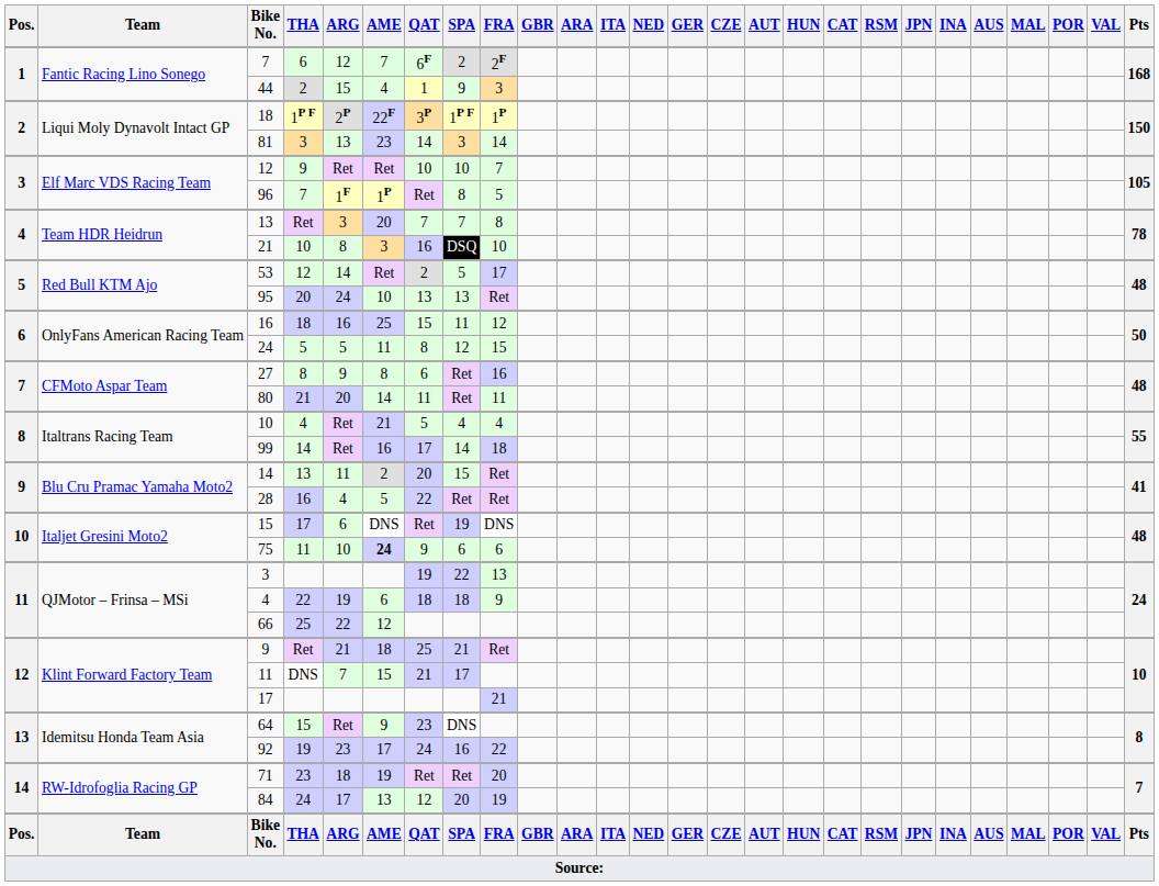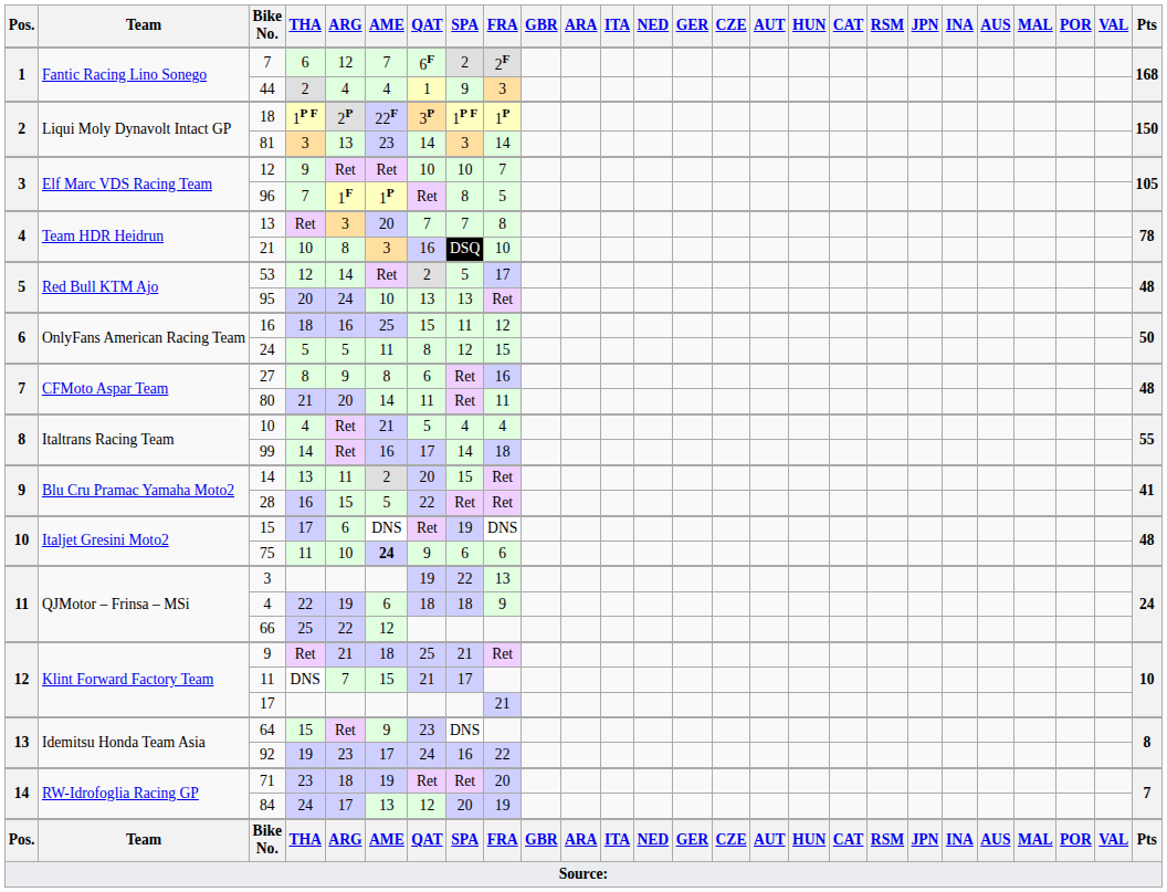 <table class="wikitable" style="font-size:85%; text-align:center;">
 <tr>
 <th>Pos.</th>
 <th>Team</th>
 <th>Bike<br>No.</th>
 <th><a href='#'>THA</a><br></th>
 <th><a href='#'>ARG</a><br></th>
 <th><a href='#'>AME</a><br></th>
 <th><a href='#'>QAT</a><br></th>
 <th><a href='#'>SPA</a><br></th>
 <th><a href='#'>FRA</a><br></th>
 <th><a href='#'>GBR</a><br></th>
 <th><a href='#'>ARA</a><br></th>
 <th><a href='#'>ITA</a><br></th>
 <th><a href='#'>NED</a><br></th>
 <th><a href='#'>GER</a><br></th>
 <th><a href='#'>CZE</a><br></th>
 <th><a href='#'>AUT</a><br></th>
 <th><a href='#'>HUN</a><br></th>
 <th><a href='#'>CAT</a><br></th>
 <th><a href='#'>RSM</a><br></th>
 <th><a href='#'>JPN</a><br></th>
 <th><a href='#'>INA</a><br></th>
 <th><a href='#'>AUS</a><br></th>
 <th><a href='#'>MAL</a><br></th>
 <th><a href='#'>POR</a><br></th>
 <th><a href='#'>VAL</a><br></th>
 <th>Pts</th>
 </tr>
 <tr style="border-top:2px solid #aaaaaa">
 <th rowspan="2">1</th>
 <td rowspan="2" style="text-align:left"> <a href='#'>Fantic Racing Lino Sonego</a></td>
 <td>7</td>
 <td bgcolor="#DFFFDF">6</td>
 <td bgcolor="#DFFFDF">12</td>
 <td bgcolor="#DFFFDF">7</td>
 <td bgcolor="#DFFFDF">6<sup><strong>F</strong></sup></td>
 <td bgcolor="#DFDFDF">2</td>
 <td bgcolor="#DFDFDF">2<sup><strong>F</strong></sup></td>
 <td></td>
 <td></td>
 <td></td>
 <td></td>
 <td></td>
 <td></td>
 <td></td>
 <td></td>
 <td></td>
 <td></td>
 <td></td>
 <td></td>
 <td></td>
 <td></td>
 <td></td>
 <td></td>
 <th rowspan="2">168</th>
 </tr>
 <tr>
 <td>44</td>
 <td bgcolor="#DFDFDF">2</td>
-<td bgcolor="#DFFFDF">15</td>
+<td bgcolor="#DFFFDF">4</td>
 <td bgcolor="#DFFFDF">4</td>
 <td bgcolor="#FFFFBF">1</td>
 <td bgcolor="#DFFFDF">9</td>
 <td bgcolor="#FFDF9F">3</td>
 <td></td>
 <td></td>
 <td></td>
 <td></td>
 <td></td>
 <td></td>
 <td></td>
 <td></td>
 <td></td>
 <td></td>
 <td></td>
 <td></td>
 <td></td>
 <td></td>
 <td></td>
 <td></td>
 </tr>
 <tr style="border-top:2px solid #aaaaaa">
 <th rowspan="2">2</th>
 <td rowspan="2" style="text-align:left"> Liqui Moly Dynavolt Intact GP</td>
 <td>18</td>
 <td bgcolor="#FFFFBF">1<sup><strong>P F</strong></sup></td>
 <td bgcolor="#DFDFDF">2<sup><strong>P</strong></sup></td>
 <td bgcolor="#CFCFFF">22<sup><strong>F</strong></sup></td>
 <td bgcolor="#FFDF9F">3<sup><strong>P</strong></sup></td>
 <td bgcolor="#FFFFBF">1<sup><strong>P F</strong></sup></td>
 <td bgcolor="#FFFFBF">1<sup><strong>P</strong></sup></td>
 <td></td>
 <td></td>
 <td></td>
 <td></td>
 <td></td>
 <td></td>
 <td></td>
 <td></td>
 <td></td>
 <td></td>
 <td></td>
 <td></td>
 <td></td>
 <td></td>
 <td></td>
 <td></td>
 <th rowspan="2">150</th>
 </tr>
 <tr>
 <td>81</td>
 <td bgcolor="#FFDF9F">3</td>
 <td bgcolor="#DFFFDF">13</td>
 <td bgcolor="#CFCFFF">23</td>
 <td bgcolor="#DFFFDF">14</td>
 <td bgcolor="#FFDF9F">3</td>
 <td bgcolor="#DFFFDF">14</td>
 <td></td>
 <td></td>
 <td></td>
 <td></td>
 <td></td>
 <td></td>
 <td></td>
 <td></td>
 <td></td>
 <td></td>
 <td></td>
 <td></td>
 <td></td>
 <td></td>
 <td></td>
 <td></td>
 </tr>
 <tr style="border-top:2px solid #aaaaaa">
 <th rowspan="2">3</th>
 <td rowspan="2" style="text-align:left"> <a href='#'>Elf Marc VDS Racing Team</a></td>
 <td>12</td>
 <td bgcolor="#DFFFDF">9</td>
 <td bgcolor="#EFCFFF">Ret</td>
 <td bgcolor="#EFCFFF">Ret</td>
 <td bgcolor="#DFFFDF">10</td>
 <td bgcolor="#DFFFDF">10</td>
 <td bgcolor="#DFFFDF">7</td>
 <td></td>
 <td></td>
 <td></td>
 <td></td>
 <td></td>
 <td></td>
 <td></td>
 <td></td>
 <td></td>
 <td></td>
 <td></td>
 <td></td>
 <td></td>
 <td></td>
 <td></td>
 <td></td>
 <th rowspan="2">105</th>
 </tr>
 <tr>
 <td>96</td>
 <td bgcolor="#DFFFDF">7</td>
 <td bgcolor="#FFFFBF">1<sup><strong>F</strong></sup></td>
 <td bgcolor="#FFFFBF">1<sup><strong>P</strong></sup></td>
 <td bgcolor="#EFCFFF">Ret</td>
 <td bgcolor="#DFFFDF">8</td>
 <td bgcolor="#DFFFDF">5</td>
 <td></td>
 <td></td>
 <td></td>
 <td></td>
 <td></td>
 <td></td>
 <td></td>
 <td></td>
 <td></td>
 <td></td>
 <td></td>
 <td></td>
 <td></td>
 <td></td>
 <td></td>
 <td></td>
 </tr>
 <tr style="border-top:2px solid #aaaaaa">
 <th rowspan="2">4</th>
 <td rowspan="2" style="text-align:left"> <a href='#'>Team HDR Heidrun</a></td>
 <td>13</td>
 <td bgcolor="#EFCFFF">Ret</td>
 <td bgcolor="#FFDF9F">3</td>
 <td bgcolor="#CFCFFF">20</td>
 <td bgcolor="#DFFFDF">7</td>
 <td bgcolor="#DFFFDF">7</td>
 <td bgcolor="#DFFFDF">8</td>
 <td></td>
 <td></td>
 <td></td>
 <td></td>
 <td></td>
 <td></td>
 <td></td>
 <td></td>
 <td></td>
 <td></td>
 <td></td>
 <td></td>
 <td></td>
 <td></td>
 <td></td>
 <td></td>
 <th rowspan="2">78</th>
 </tr>
 <tr>
 <td>21</td>
 <td bgcolor="#DFFFDF">10</td>
 <td bgcolor="#DFFFDF">8</td>
 <td bgcolor="#FFDF9F">3</td>
 <td bgcolor="#CFCFFF">16</td>
 <td style="background:black; color:white;">DSQ</td>
 <td bgcolor="#DFFFDF">10</td>
 <td></td>
 <td></td>
 <td></td>
 <td></td>
 <td></td>
 <td></td>
 <td></td>
 <td></td>
 <td></td>
 <td></td>
 <td></td>
 <td></td>
 <td></td>
 <td></td>
 <td></td>
 <td></td>
 </tr>
 <tr style="border-top:2px solid #aaaaaa">
 <th rowspan="2">5</th>
 <td rowspan="2" style="text-align:left"> <a href='#'>Red Bull KTM Ajo</a></td>
 <td>53</td>
 <td bgcolor="#DFFFDF">12</td>
 <td bgcolor="#DFFFDF">14</td>
 <td bgcolor="#EFCFFF">Ret</td>
 <td bgcolor="#DFDFDF">2</td>
 <td bgcolor="#DFFFDF">5</td>
 <td bgcolor="#CFCFFF">17</td>
 <td></td>
 <td></td>
 <td></td>
 <td></td>
 <td></td>
 <td></td>
 <td></td>
 <td></td>
 <td></td>
 <td></td>
 <td></td>
 <td></td>
 <td></td>
 <td></td>
 <td></td>
 <td></td>
 <th rowspan="2">48</th>
 </tr>
 <tr>
 <td>95</td>
 <td bgcolor="#CFCFFF">20</td>
 <td bgcolor="#CFCFFF">24</td>
 <td bgcolor="#DFFFDF">10</td>
 <td bgcolor="#DFFFDF">13</td>
 <td bgcolor="#DFFFDF">13</td>
 <td bgcolor="#EFCFFF">Ret</td>
 <td></td>
 <td></td>
 <td></td>
 <td></td>
 <td></td>
 <td></td>
 <td></td>
 <td></td>
 <td></td>
 <td></td>
 <td></td>
 <td></td>
 <td></td>
 <td></td>
 <td></td>
 <td></td>
 </tr>
 <tr style="border-top:2px solid #aaaaaa">
 <th rowspan="2">6</th>
 <td rowspan="2" style="text-align:left;" nowrap> OnlyFans American Racing Team</td>
 <td>16</td>
 <td bgcolor="#CFCFFF">18</td>
 <td bgcolor="#CFCFFF">16</td>
 <td bgcolor="#CFCFFF">25</td>
 <td bgcolor="#DFFFDF">15</td>
 <td bgcolor="#DFFFDF">11</td>
 <td bgcolor="#DFFFDF">12</td>
 <td></td>
 <td></td>
 <td></td>
 <td></td>
 <td></td>
 <td></td>
 <td></td>
 <td></td>
 <td></td>
 <td></td>
 <td></td>
 <td></td>
 <td></td>
 <td></td>
 <td></td>
 <td></td>
 <th rowspan="2">50</th>
 </tr>
 <tr>
 <td>24</td>
 <td bgcolor="#DFFFDF">5</td>
 <td bgcolor="#DFFFDF">5</td>
 <td bgcolor="#DFFFDF">11</td>
 <td bgcolor="#DFFFDF">8</td>
 <td bgcolor="#DFFFDF">12</td>
 <td bgcolor="#DFFFDF">15</td>
 <td></td>
 <td></td>
 <td></td>
 <td></td>
 <td></td>
 <td></td>
 <td></td>
 <td></td>
 <td></td>
 <td></td>
 <td></td>
 <td></td>
 <td></td>
 <td></td>
 <td></td>
 <td></td>
 </tr>
 <tr style="border-top:2px solid #aaaaaa">
 <th rowspan="2">7</th>
 <td rowspan="2" style="text-align:left"> <a href='#'>CFMoto Aspar Team</a></td>
 <td>27</td>
 <td bgcolor="#DFFFDF">8</td>
 <td bgcolor="#DFFFDF">9</td>
 <td bgcolor="#DFFFDF">8</td>
 <td bgcolor="#DFFFDF">6</td>
 <td bgcolor="#EFCFFF">Ret</td>
 <td bgcolor="#CFCFFF">16</td>
 <td></td>
 <td></td>
 <td></td>
 <td></td>
 <td></td>
 <td></td>
 <td></td>
 <td></td>
 <td></td>
 <td></td>
 <td></td>
 <td></td>
 <td></td>
 <td></td>
 <td></td>
 <td></td>
 <th rowspan="2">48</th>
 </tr>
 <tr>
 <td>80</td>
 <td bgcolor="#CFCFFF">21</td>
 <td bgcolor="#CFCFFF">20</td>
 <td bgcolor="#DFFFDF">14</td>
 <td bgcolor="#DFFFDF">11</td>
 <td bgcolor="#EFCFFF">Ret</td>
 <td bgcolor="#DFFFDF">11</td>
 <td></td>
 <td></td>
 <td></td>
 <td></td>
 <td></td>
 <td></td>
 <td></td>
 <td></td>
 <td></td>
 <td></td>
 <td></td>
 <td></td>
 <td></td>
 <td></td>
 <td></td>
 <td></td>
 </tr>
 <tr style="border-top:2px solid #aaaaaa">
 <th rowspan="2">8</th>
 <td rowspan="2" style="text-align:left"> Italtrans Racing Team</td>
 <td>10</td>
 <td bgcolor="#DFFFDF">4</td>
 <td bgcolor="#EFCFFF">Ret</td>
 <td bgcolor="#CFCFFF">21</td>
 <td bgcolor="#DFFFDF">5</td>
 <td bgcolor="#DFFFDF">4</td>
 <td bgcolor="#DFFFDF">4</td>
 <td></td>
 <td></td>
 <td></td>
 <td></td>
 <td></td>
 <td></td>
 <td></td>
 <td></td>
 <td></td>
 <td></td>
 <td></td>
 <td></td>
 <td></td>
 <td></td>
 <td></td>
 <td></td>
 <th rowspan="2">55</th>
 </tr>
 <tr>
 <td>99</td>
 <td bgcolor="#DFFFDF">14</td>
 <td bgcolor="#EFCFFF">Ret</td>
 <td bgcolor="#CFCFFF">16</td>
 <td bgcolor="#CFCFFF">17</td>
 <td bgcolor="#DFFFDF">14</td>
 <td bgcolor="#CFCFFF">18</td>
 <td></td>
 <td></td>
 <td></td>
 <td></td>
 <td></td>
 <td></td>
 <td></td>
 <td></td>
 <td></td>
 <td></td>
 <td></td>
 <td></td>
 <td></td>
 <td></td>
 <td></td>
 <td></td>
 </tr>
 <tr style="border-top:2px solid #aaaaaa">
 <th rowspan="2">9</th>
 <td rowspan="2" style="text-align:left"> <a href='#'>Blu Cru Pramac Yamaha Moto2</a></td>
 <td>14</td>
 <td bgcolor="#DFFFDF">13</td>
 <td bgcolor="#DFFFDF">11</td>
 <td bgcolor="#DFDFDF">2</td>
 <td bgcolor="#CFCFFF">20</td>
 <td bgcolor="#DFFFDF">15</td>
 <td bgcolor="#EFCFFF">Ret</td>
 <td></td>
 <td></td>
 <td></td>
 <td></td>
 <td></td>
 <td></td>
 <td></td>
 <td></td>
 <td></td>
 <td></td>
 <td></td>
 <td></td>
 <td></td>
 <td></td>
 <td></td>
 <td></td>
 <th rowspan="2">41</th>
 </tr>
 <tr>
 <td>28</td>
 <td bgcolor="#CFCFFF">16</td>
-<td bgcolor="#DFFFDF">4</td>
+<td bgcolor="#DFFFDF">15</td>
 <td bgcolor="#DFFFDF">5</td>
 <td bgcolor="#CFCFFF">22</td>
 <td bgcolor="#EFCFFF">Ret</td>
 <td bgcolor="#EFCFFF">Ret</td>
 <td></td>
 <td></td>
 <td></td>
 <td></td>
 <td></td>
 <td></td>
 <td></td>
 <td></td>
 <td></td>
 <td></td>
 <td></td>
 <td></td>
 <td></td>
 <td></td>
 <td></td>
 <td></td>
 </tr>
 <tr style="border-top:2px solid #aaaaaa">
 <th rowspan="2">10</th>
 <td rowspan="2" style="text-align:left"> <a href='#'>Italjet Gresini Moto2</a></td>
 <td>15</td>
 <td bgcolor="#CFCFFF">17</td>
 <td bgcolor="#DFFFDF">6</td>
 <td bgcolor="#FFFFFF">DNS</td>
 <td bgcolor="#EFCFFF">Ret</td>
 <td bgcolor="#CFCFFF">19</td>
 <td bgcolor="#FFFFFF">DNS</td>
 <td></td>
 <td></td>
 <td></td>
 <td></td>
 <td></td>
 <td></td>
 <td></td>
 <td></td>
 <td></td>
 <td></td>
 <td></td>
 <td></td>
 <td></td>
 <td></td>
 <td></td>
 <td></td>
 <th rowspan="2">48</th>
 </tr>
 <tr>
 <td>75</td>
 <td bgcolor="#DFFFDF">11</td>
 <td bgcolor="#DFFFDF">10</td>
 <td bgcolor="#CFCFFF"><strong>24</strong></td>
 <td bgcolor="#DFFFDF">9</td>
 <td bgcolor="#DFFFDF">6</td>
 <td bgcolor="#DFFFDF">6</td>
 <td></td>
 <td></td>
 <td></td>
 <td></td>
 <td></td>
 <td></td>
 <td></td>
 <td></td>
 <td></td>
 <td></td>
 <td></td>
 <td></td>
 <td></td>
 <td></td>
 <td></td>
 <td></td>
 </tr>
 <tr style="border-top:2px solid #aaaaaa">
 <th rowspan="3">11</th>
 <td rowspan="3" style="text-align:left"> QJMotor – Frinsa – MSi</td>
 <td>3</td>
 <td></td>
 <td></td>
 <td></td>
 <td bgcolor="#CFCFFF">19</td>
 <td bgcolor="#CFCFFF">22</td>
 <td bgcolor="#DFFFDF">13</td>
 <td></td>
 <td></td>
 <td></td>
 <td></td>
 <td></td>
 <td></td>
 <td></td>
 <td></td>
 <td></td>
 <td></td>
 <td></td>
 <td></td>
 <td></td>
 <td></td>
 <td></td>
 <td></td>
 <th rowspan="3">24</th>
 </tr>
 <tr>
 <td>4</td>
 <td bgcolor="#CFCFFF">22</td>
 <td bgcolor="#CFCFFF">19</td>
 <td bgcolor="#DFFFDF">6</td>
 <td bgcolor="#CFCFFF">18</td>
 <td bgcolor="#CFCFFF">18</td>
 <td bgcolor="#DFFFDF">9</td>
 <td></td>
 <td></td>
 <td></td>
 <td></td>
 <td></td>
 <td></td>
 <td></td>
 <td></td>
 <td></td>
 <td></td>
 <td></td>
 <td></td>
 <td></td>
 <td></td>
 <td></td>
 <td></td>
 </tr>
 <tr>
 <td>66</td>
 <td bgcolor="#CFCFFF">25</td>
 <td bgcolor="#CFCFFF">22</td>
 <td bgcolor="#DFFFDF">12</td>
 <td></td>
 <td></td>
 <td></td>
 <td></td>
 <td></td>
 <td></td>
 <td></td>
 <td></td>
 <td></td>
 <td></td>
 <td></td>
 <td></td>
 <td></td>
 <td></td>
 <td></td>
 <td></td>
 <td></td>
 <td></td>
 <td></td>
 </tr>
 <tr style="border-top:2px solid #aaaaaa">
 <th rowspan="3">12</th>
 <td rowspan="3" style="text-align:left"> <a href='#'>Klint Forward Factory Team</a></td>
 <td>9</td>
 <td bgcolor="#EFCFFF">Ret</td>
 <td bgcolor="#CFCFFF">21</td>
 <td bgcolor="#CFCFFF">18</td>
 <td bgcolor="#CFCFFF">25</td>
 <td bgcolor="#CFCFFF">21</td>
 <td bgcolor="#EFCFFF">Ret</td>
 <td></td>
 <td></td>
 <td></td>
 <td></td>
 <td></td>
 <td></td>
 <td></td>
 <td></td>
 <td></td>
 <td></td>
 <td></td>
 <td></td>
 <td></td>
 <td></td>
 <td></td>
 <td></td>
 <th rowspan="3">10</th>
 </tr>
 <tr>
 <td>11</td>
 <td bgcolor="#FFFFFF">DNS</td>
 <td bgcolor="#DFFFDF">7</td>
 <td bgcolor="#DFFFDF">15</td>
 <td bgcolor="#CFCFFF">21</td>
 <td bgcolor="#CFCFFF">17</td>
 <td></td>
 <td></td>
 <td></td>
 <td></td>
 <td></td>
 <td></td>
 <td></td>
 <td></td>
 <td></td>
 <td></td>
 <td></td>
 <td></td>
 <td></td>
 <td></td>
 <td></td>
 <td></td>
 <td></td>
 </tr>
 <tr>
 <td>17</td>
 <td></td>
 <td></td>
 <td></td>
 <td></td>
 <td></td>
 <td bgcolor="#CFCFFF">21</td>
 <td></td>
 <td></td>
 <td></td>
 <td></td>
 <td></td>
 <td></td>
 <td></td>
 <td></td>
 <td></td>
 <td></td>
 <td></td>
 <td></td>
 <td></td>
 <td></td>
 <td></td>
 <td></td>
 </tr>
 <tr style="border-top:2px solid #aaaaaa">
 <th rowspan="2">13</th>
 <td rowspan="2" style="text-align:left"> Idemitsu Honda Team Asia</td>
 <td>64</td>
 <td bgcolor="#DFFFDF">15</td>
 <td bgcolor="#EFCFFF">Ret</td>
 <td bgcolor="#DFFFDF">9</td>
 <td bgcolor="#CFCFFF">23</td>
 <td bgcolor="#FFFFFF">DNS</td>
 <td></td>
 <td></td>
 <td></td>
 <td></td>
 <td></td>
 <td></td>
 <td></td>
 <td></td>
 <td></td>
 <td></td>
 <td></td>
 <td></td>
 <td></td>
 <td></td>
 <td></td>
 <td></td>
 <td></td>
 <th rowspan="2">8</th>
 </tr>
 <tr>
 <td>92</td>
 <td bgcolor="#CFCFFF">19</td>
 <td bgcolor="#CFCFFF">23</td>
 <td bgcolor="#CFCFFF">17</td>
 <td bgcolor="#CFCFFF">24</td>
 <td bgcolor="#CFCFFF">16</td>
 <td bgcolor="#CFCFFF">22</td>
 <td></td>
 <td></td>
 <td></td>
 <td></td>
 <td></td>
 <td></td>
 <td></td>
 <td></td>
 <td></td>
 <td></td>
 <td></td>
 <td></td>
 <td></td>
 <td></td>
 <td></td>
 <td></td>
 </tr>
 <tr style="border-top:2px solid #aaaaaa">
 <th rowspan="2">14</th>
 <td rowspan="2" style="text-align:left"> <a href='#'>RW-Idrofoglia Racing GP</a></td>
 <td>71</td>
 <td bgcolor="#CFCFFF">23</td>
 <td bgcolor="#CFCFFF">18</td>
 <td bgcolor="#CFCFFF">19</td>
 <td bgcolor="#EFCFFF">Ret</td>
 <td bgcolor="#EFCFFF">Ret</td>
 <td bgcolor="#CFCFFF">20</td>
 <td></td>
 <td></td>
 <td></td>
 <td></td>
 <td></td>
 <td></td>
 <td></td>
 <td></td>
 <td></td>
 <td></td>
 <td></td>
 <td></td>
 <td></td>
 <td></td>
 <td></td>
 <td></td>
 <th rowspan="2">7</th>
 </tr>
 <tr>
 <td>84</td>
 <td bgcolor="#CFCFFF">24</td>
 <td bgcolor="#CFCFFF">17</td>
 <td bgcolor="#DFFFDF">13</td>
 <td bgcolor="#DFFFDF">12</td>
 <td bgcolor="#CFCFFF">20</td>
 <td bgcolor="#CFCFFF">19</td>
 <td></td>
 <td></td>
 <td></td>
 <td></td>
 <td></td>
 <td></td>
 <td></td>
 <td></td>
 <td></td>
 <td></td>
 <td></td>
 <td></td>
 <td></td>
 <td></td>
 <td></td>
 <td></td>
 </tr>
 <tr style="border-top:2px solid #aaaaaa">
 <th>Pos.</th>
 <th>Team</th>
 <th>Bike<br>No.</th>
 <th><a href='#'>THA</a><br></th>
 <th><a href='#'>ARG</a><br></th>
 <th><a href='#'>AME</a><br></th>
 <th><a href='#'>QAT</a><br></th>
 <th><a href='#'>SPA</a><br></th>
 <th><a href='#'>FRA</a><br></th>
 <th><a href='#'>GBR</a><br></th>
 <th><a href='#'>ARA</a><br></th>
 <th><a href='#'>ITA</a><br></th>
 <th><a href='#'>NED</a><br></th>
 <th><a href='#'>GER</a><br></th>
 <th><a href='#'>CZE</a><br></th>
 <th><a href='#'>AUT</a><br></th>
 <th><a href='#'>HUN</a><br></th>
 <th><a href='#'>CAT</a><br></th>
 <th><a href='#'>RSM</a><br></th>
 <th><a href='#'>JPN</a><br></th>
 <th><a href='#'>INA</a><br></th>
 <th><a href='#'>AUS</a><br></th>
 <th><a href='#'>MAL</a><br></th>
 <th><a href='#'>POR</a><br></th>
 <th><a href='#'>VAL</a><br></th>
 <th>Pts</th>
 </tr>
 <tr>
 <td colspan="26" style="background-color:#EAECF0; text-align:center"><strong>Source:</strong></td>
 </tr>
 </table>
